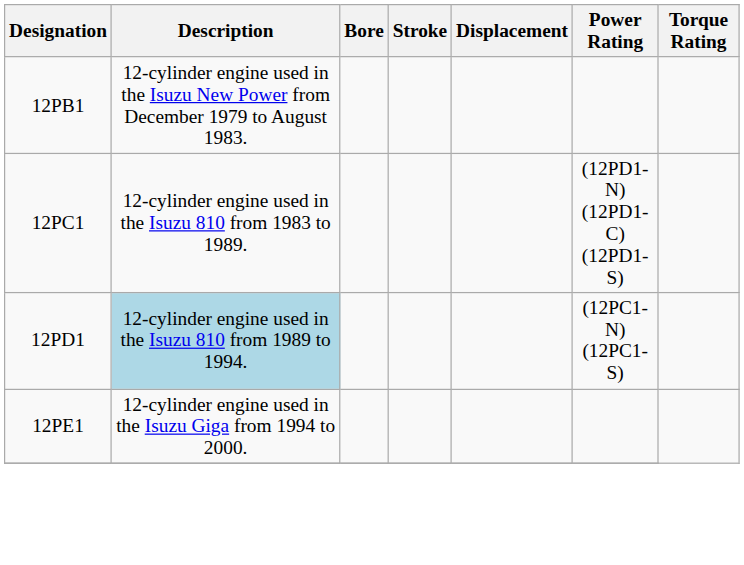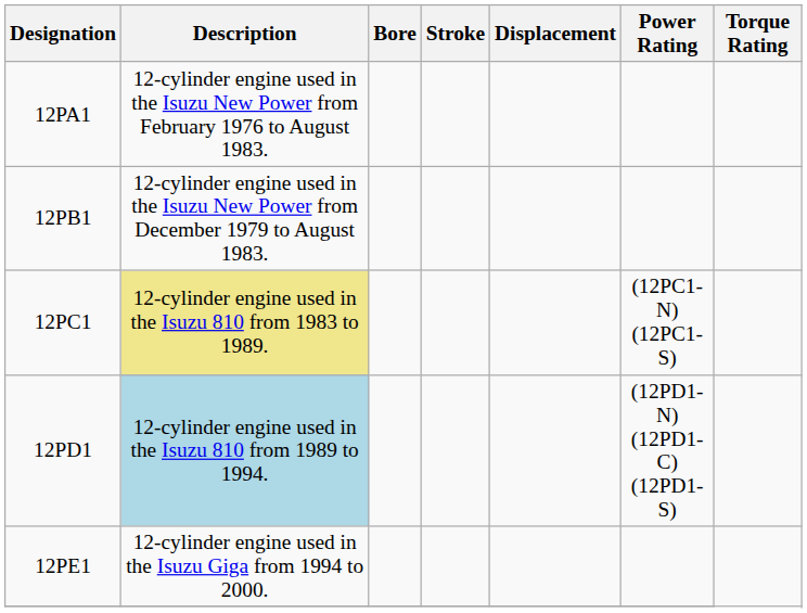 <table class="wikitable" style="text-align: center;">
 <tr>
 <th>Designation</th>
 <th>Description</th>
 <th>Bore</th>
 <th>Stroke</th>
 <th>Displacement</th>
 <th>Power Rating</th>
 <th>Torque Rating</th>
+</tr>
+<tr>
+<td>12PA1</td>
+<td>12-cylinder engine used in the <a href='#'>Isuzu New Power</a> from February 1976 to August 1983.</td>
+<td></td>
+<td></td>
+<td></td>
+<td><br></td>
+<td></td>
 </tr>
 <tr>
 <td>12PB1</td>
 <td>12-cylinder engine used in the <a href='#'>Isuzu New Power</a> from December 1979 to August 1983.</td>
 <td></td>
 <td></td>
 <td></td>
 <td><br></td>
 <td></td>
 </tr>
 <tr>
 <td>12PC1</td>
-<td>12-cylinder engine used in the <a href='#'>Isuzu 810</a> from 1983 to 1989.</td>
+<td style="background: khaki;">12-cylinder engine used in the <a href='#'>Isuzu 810</a> from 1983 to 1989.</td>
 <td></td>
 <td></td>
 <td></td>
-<td> (12PD1-N)<br> (12PD1-C)<br> (12PD1-S)</td>
+<td> (12PC1-N)<br> (12PC1-S)</td>
 <td></td>
 </tr>
 <tr>
 <td>12PD1</td>
 <td style="background: lightblue;">12-cylinder engine used in the <a href='#'>Isuzu 810</a> from 1989 to 1994.</td>
 <td></td>
 <td></td>
 <td></td>
-<td> (12PC1-N)<br> (12PC1-S)</td>
+<td> (12PD1-N)<br> (12PD1-C)<br> (12PD1-S)</td>
 <td></td>
 </tr>
 <tr>
 <td>12PE1</td>
 <td>12-cylinder engine used in the <a href='#'>Isuzu Giga</a> from 1994 to 2000.</td>
 <td></td>
 <td></td>
 <td></td>
 <td></td>
 </tr>
 <tr>
 </tr>
 </table>
